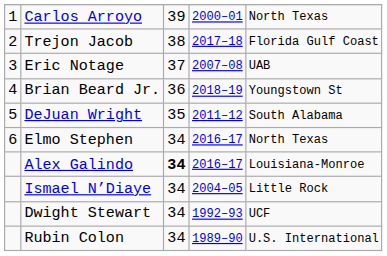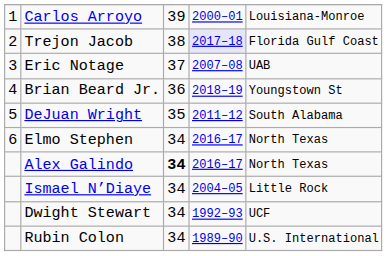 <table class="wikitable">
 <tr>
 </tr>
 <tr>
 <td>1</td>
 <td><a href='#'>Carlos Arroyo</a></td>
 <td>39</td>
 <td style="font-size:80%;"><a href='#'>2000–01</a></td>
-<td style="font-size:80%;">North Texas</td>
+<td style="font-size:80%;">Louisiana-Monroe</td>
 </tr>
 <tr>
 <td>2</td>
 <td>Trejon Jacob</td>
 <td>38</td>
-<td style="font-size:80%;"><a href='#'>2017–18</a></td>
+<td style="background: lavender; font-size:80%;"><a href='#'>2017–18</a></td>
 <td style="font-size:80%;">Florida Gulf Coast</td>
 </tr>
 <tr>
 <td>3</td>
 <td>Eric Notage</td>
 <td>37</td>
 <td style="font-size:80%;"><a href='#'>2007–08</a></td>
 <td style="font-size:80%;">UAB</td>
 </tr>
 <tr>
 <td>4</td>
 <td>Brian Beard Jr.</td>
 <td>36</td>
 <td style="font-size:80%;"><a href='#'>2018–19</a></td>
 <td style="font-size:80%;">Youngstown St</td>
 </tr>
 <tr>
 <td>5</td>
 <td><a href='#'>DeJuan Wright</a></td>
 <td>35</td>
 <td style="font-size:80%;"><a href='#'>2011–12</a></td>
 <td style="font-size:80%;">South Alabama</td>
 </tr>
 <tr>
 <td>6</td>
 <td>Elmo Stephen</td>
 <td>34</td>
 <td style="font-size:80%;"><a href='#'>2016–17</a></td>
 <td style="font-size:80%;">North Texas</td>
 </tr>
 <tr>
 <td></td>
 <td><a href='#'>Alex Galindo</a></td>
 <td><strong>34</strong></td>
 <td style="font-size:80%;"><a href='#'>2016–17</a></td>
-<td style="font-size:80%;">Louisiana-Monroe</td>
+<td style="font-size:80%;">North Texas</td>
 </tr>
 <tr>
 <td></td>
 <td><a href='#'>Ismael N’Diaye</a></td>
 <td>34</td>
 <td style="font-size:80%;"><a href='#'>2004–05</a></td>
 <td style="font-size:80%;">Little Rock</td>
 </tr>
 <tr>
 <td></td>
 <td>Dwight Stewart</td>
 <td>34</td>
 <td style="font-size:80%;"><a href='#'>1992–93</a></td>
 <td style="font-size:80%;">UCF</td>
 </tr>
 <tr>
 <td></td>
 <td>Rubin Colon</td>
 <td>34</td>
 <td style="font-size:80%;"><a href='#'>1989–90</a></td>
 <td style="font-size:80%;">U.S. International</td>
 </tr>
 </table>
